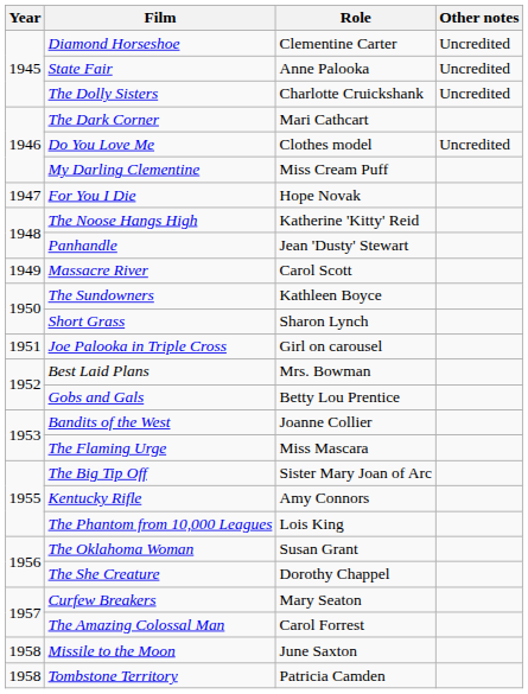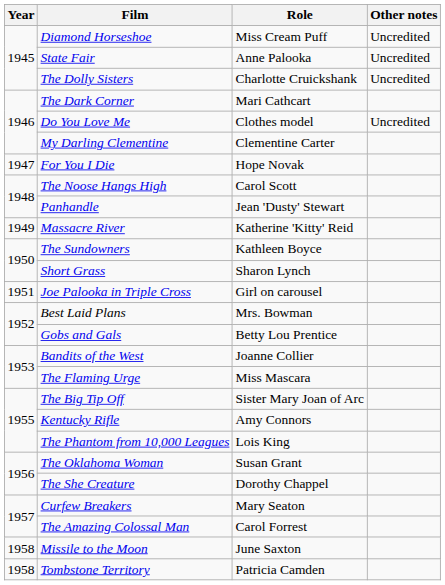 <table class="wikitable"">
 <tr>
 <th>Year</th>
 <th>Film</th>
 <th>Role</th>
 <th>Other notes</th>
 </tr>
 <tr>
 <td rowspan=3>1945</td>
 <td><em><a href='#'>Diamond Horseshoe</a></em></td>
-<td>Clementine Carter</td>
+<td>Miss Cream Puff</td>
 <td>Uncredited</td>
 </tr>
 <tr>
 <td><em><a href='#'>State Fair</a></em></td>
 <td>Anne Palooka</td>
 <td>Uncredited</td>
 </tr>
 <tr>
 <td><em><a href='#'>The Dolly Sisters</a></em></td>
 <td>Charlotte Cruickshank</td>
 <td>Uncredited</td>
 </tr>
 <tr>
 <td rowspan=3>1946</td>
 <td><em><a href='#'>The Dark Corner</a></em></td>
 <td>Mari Cathcart</td>
 <td></td>
 </tr>
 <tr>
 <td><em><a href='#'>Do You Love Me</a></em></td>
 <td>Clothes model</td>
 <td>Uncredited</td>
 </tr>
 <tr>
 <td><em><a href='#'>My Darling Clementine</a></em></td>
-<td>Miss Cream Puff</td>
+<td>Clementine Carter</td>
 <td></td>
 </tr>
 <tr>
 <td>1947</td>
 <td><em><a href='#'>For You I Die</a></em></td>
 <td>Hope Novak</td>
 <td></td>
 </tr>
 <tr>
 <td rowspan=2>1948</td>
 <td><em><a href='#'>The Noose Hangs High</a></em></td>
-<td>Katherine 'Kitty' Reid</td>
+<td>Carol Scott</td>
 <td></td>
 </tr>
 <tr>
 <td><em><a href='#'>Panhandle</a></em></td>
 <td>Jean 'Dusty' Stewart</td>
 <td></td>
 </tr>
 <tr>
 <td>1949</td>
 <td><em><a href='#'>Massacre River</a></em></td>
-<td>Carol Scott</td>
+<td>Katherine 'Kitty' Reid</td>
 <td></td>
 </tr>
 <tr>
 <td rowspan=2>1950</td>
 <td><em><a href='#'>The Sundowners</a></em></td>
 <td>Kathleen Boyce</td>
 <td></td>
 </tr>
 <tr>
 <td><em><a href='#'>Short Grass</a></em></td>
 <td>Sharon Lynch</td>
 <td></td>
 </tr>
 <tr>
 <td>1951</td>
 <td><em><a href='#'>Joe Palooka in Triple Cross</a></em></td>
 <td>Girl on carousel</td>
 <td></td>
 </tr>
 <tr>
 <td rowspan=2>1952</td>
 <td><em>Best Laid Plans</em></td>
 <td>Mrs. Bowman</td>
 <td></td>
 </tr>
 <tr>
 <td><em><a href='#'>Gobs and Gals</a></em></td>
 <td>Betty Lou Prentice</td>
 <td></td>
 </tr>
 <tr>
 <td rowspan=2>1953</td>
 <td><em><a href='#'>Bandits of the West</a></em></td>
 <td>Joanne Collier</td>
 <td></td>
 </tr>
 <tr>
 <td><em><a href='#'>The Flaming Urge</a></em></td>
 <td>Miss Mascara</td>
 <td></td>
 </tr>
 <tr>
 <td rowspan=3>1955</td>
 <td><em><a href='#'>The Big Tip Off</a></em></td>
 <td>Sister Mary Joan of Arc</td>
 <td></td>
 </tr>
 <tr>
 <td><em><a href='#'>Kentucky Rifle</a></em></td>
 <td>Amy Connors</td>
 <td></td>
 </tr>
 <tr>
 <td><em><a href='#'>The Phantom from 10,000 Leagues</a></em></td>
 <td>Lois King</td>
 <td></td>
 </tr>
 <tr>
 <td rowspan=2>1956</td>
 <td><em><a href='#'>The Oklahoma Woman</a></em></td>
 <td>Susan Grant</td>
 <td></td>
 </tr>
 <tr>
 <td><em><a href='#'>The She Creature</a></em></td>
 <td>Dorothy Chappel</td>
 <td></td>
 </tr>
 <tr>
 <td rowspan=2>1957</td>
 <td><em><a href='#'>Curfew Breakers</a></em></td>
 <td>Mary Seaton</td>
 <td></td>
 </tr>
 <tr>
 <td><em><a href='#'>The Amazing Colossal Man</a></em></td>
 <td>Carol Forrest</td>
 <td></td>
 </tr>
 <tr>
 <td>1958</td>
 <td><em><a href='#'>Missile to the Moon</a></em></td>
 <td>June Saxton</td>
 <td></td>
 </tr>
 <tr>
 <td>1958</td>
 <td><em><a href='#'>Tombstone Territory</a></em></td>
 <td>Patricia Camden</td>
 <td></td>
 </tr>
 </table>
